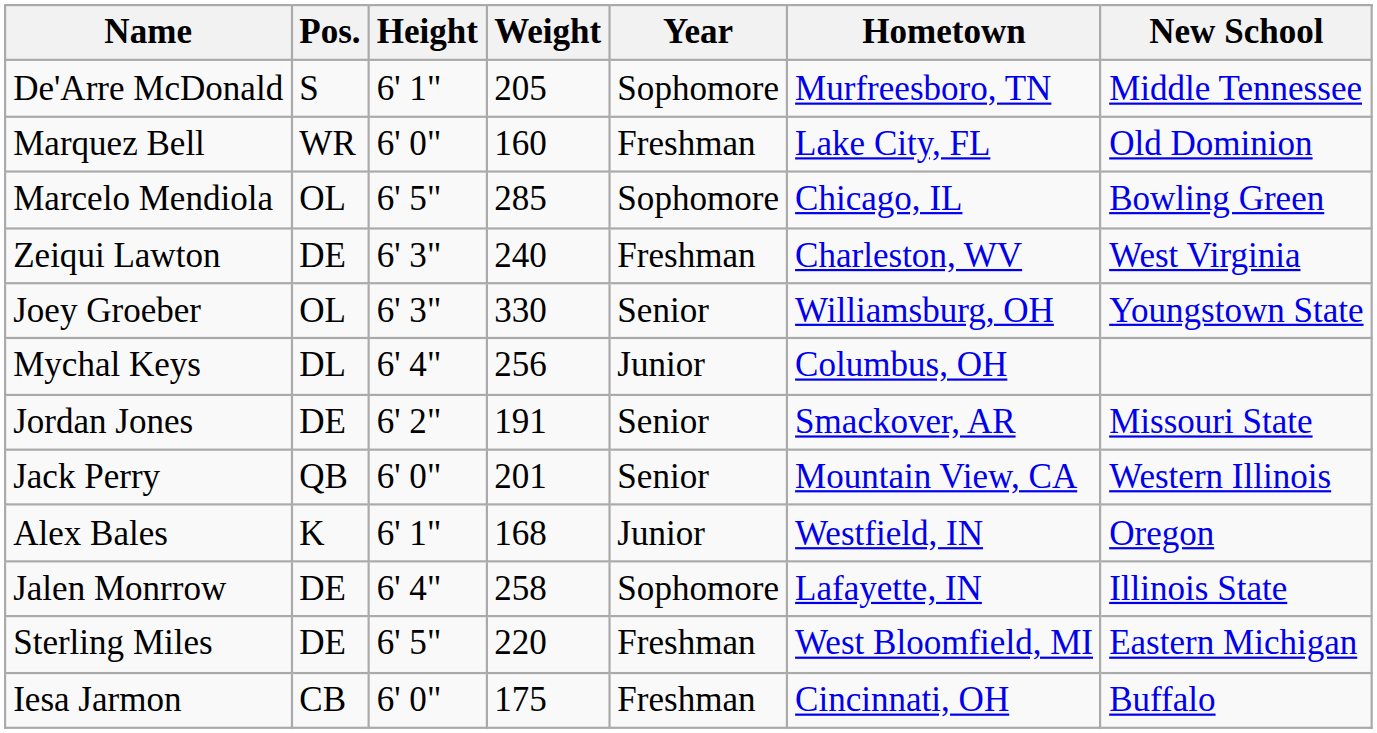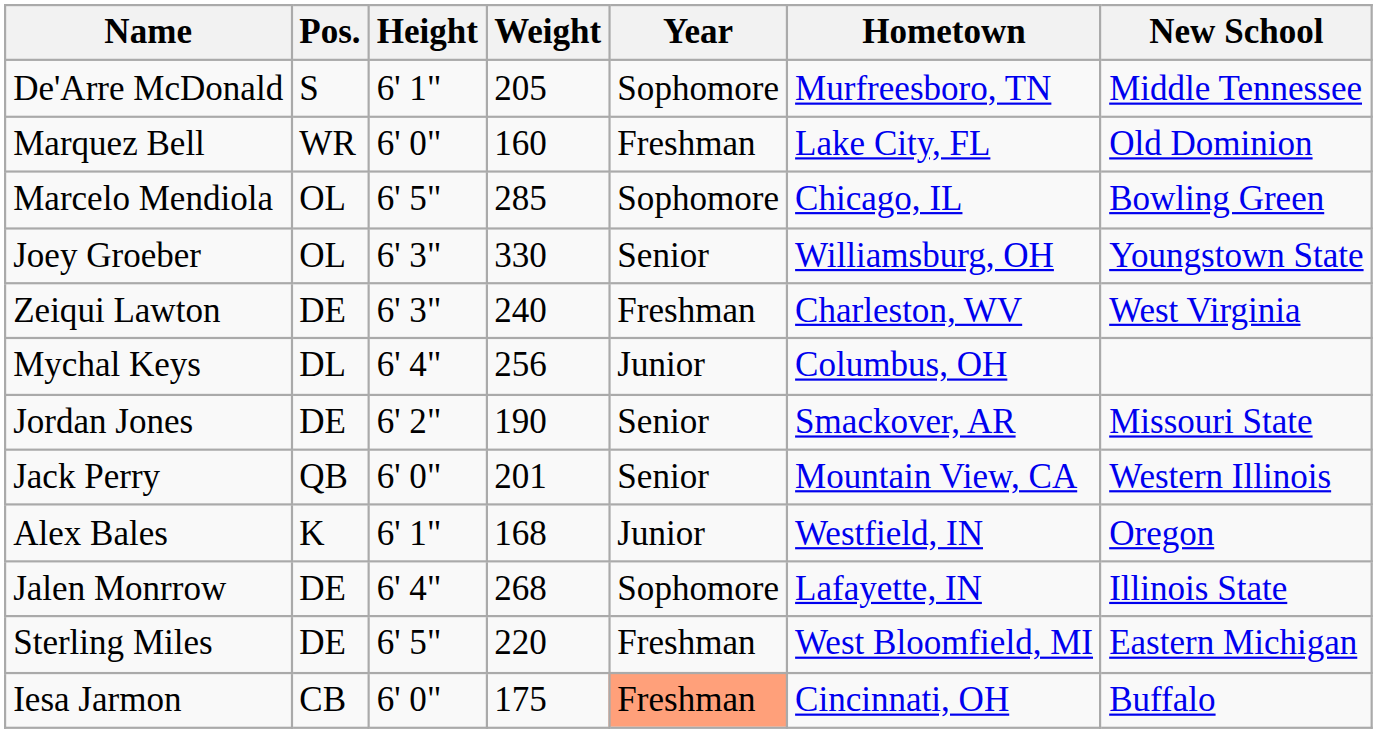 <table class="wikitable sortable">
 <tr>
 <th>Name</th>
 <th>Pos.</th>
 <th>Height</th>
 <th>Weight</th>
 <th>Year</th>
 <th>Hometown</th>
 <th class="unsortable">New School</th>
 </tr>
 <tr>
 <td>De'Arre McDonald</td>
 <td>S</td>
 <td>6' 1"</td>
 <td>205</td>
 <td> Sophomore</td>
 <td><a href='#'>Murfreesboro, TN</a></td>
 <td><a href='#'>Middle Tennessee</a></td>
 </tr>
 <tr>
 <td>Marquez Bell</td>
 <td>WR</td>
 <td>6' 0"</td>
 <td>160</td>
 <td> Freshman</td>
 <td><a href='#'>Lake City, FL</a></td>
 <td><a href='#'>Old Dominion</a></td>
 </tr>
 <tr>
 <td>Marcelo Mendiola</td>
 <td>OL</td>
 <td>6' 5"</td>
 <td>285</td>
 <td> Sophomore</td>
 <td><a href='#'>Chicago, IL</a></td>
 <td><a href='#'>Bowling Green</a></td>
 </tr>
 <tr>
+<td>Joey Groeber</td>
+<td>OL</td>
+<td>6' 3"</td>
+<td>330</td>
+<td>Senior</td>
+<td><a href='#'>Williamsburg, OH</a></td>
+<td><a href='#'>Youngstown State</a></td>
+</tr>
+<tr>
 <td>Zeiqui Lawton</td>
 <td>DE</td>
 <td>6' 3"</td>
 <td>240</td>
 <td>Freshman</td>
 <td><a href='#'>Charleston, WV</a></td>
 <td><a href='#'>West Virginia</a></td>
-</tr>
-<tr>
-<td>Joey Groeber</td>
-<td>OL</td>
-<td>6' 3"</td>
-<td>330</td>
-<td>Senior</td>
-<td><a href='#'>Williamsburg, OH</a></td>
-<td><a href='#'>Youngstown State</a></td>
 </tr>
 <tr>
 <td>Mychal Keys</td>
 <td>DL</td>
 <td>6' 4"</td>
 <td>256</td>
 <td> Junior</td>
 <td><a href='#'>Columbus, OH</a></td>
 <td></td>
 </tr>
 <tr>
 <td>Jordan Jones</td>
 <td>DE</td>
 <td>6' 2"</td>
-<td>191</td>
+<td>190</td>
 <td> Senior</td>
 <td><a href='#'>Smackover, AR</a></td>
 <td><a href='#'>Missouri State</a></td>
 </tr>
 <tr>
 <td>Jack Perry</td>
 <td>QB</td>
 <td>6' 0"</td>
 <td>201</td>
 <td>Senior</td>
 <td><a href='#'>Mountain View, CA</a></td>
 <td><a href='#'>Western Illinois</a></td>
 </tr>
 <tr>
 <td>Alex Bales</td>
 <td>K</td>
 <td>6' 1"</td>
 <td>168</td>
 <td>Junior</td>
 <td><a href='#'>Westfield, IN</a></td>
 <td><a href='#'>Oregon</a></td>
 </tr>
 <tr>
 <td>Jalen Monrrow</td>
 <td>DE</td>
 <td>6' 4"</td>
-<td>258</td>
+<td>268</td>
 <td>Sophomore</td>
 <td><a href='#'>Lafayette, IN</a></td>
 <td><a href='#'>Illinois State</a></td>
 </tr>
 <tr>
 <td>Sterling Miles</td>
 <td>DE</td>
 <td>6' 5"</td>
 <td>220</td>
 <td>Freshman</td>
 <td><a href='#'>West Bloomfield, MI</a></td>
 <td><a href='#'>Eastern Michigan</a></td>
 </tr>
 <tr>
 <td>Iesa Jarmon</td>
 <td>CB</td>
 <td>6' 0"</td>
 <td>175</td>
-<td>Freshman</td>
+<td style="background: lightsalmon;">Freshman</td>
 <td><a href='#'>Cincinnati, OH</a></td>
 <td><a href='#'>Buffalo</a></td>
 </tr>
 </table>
